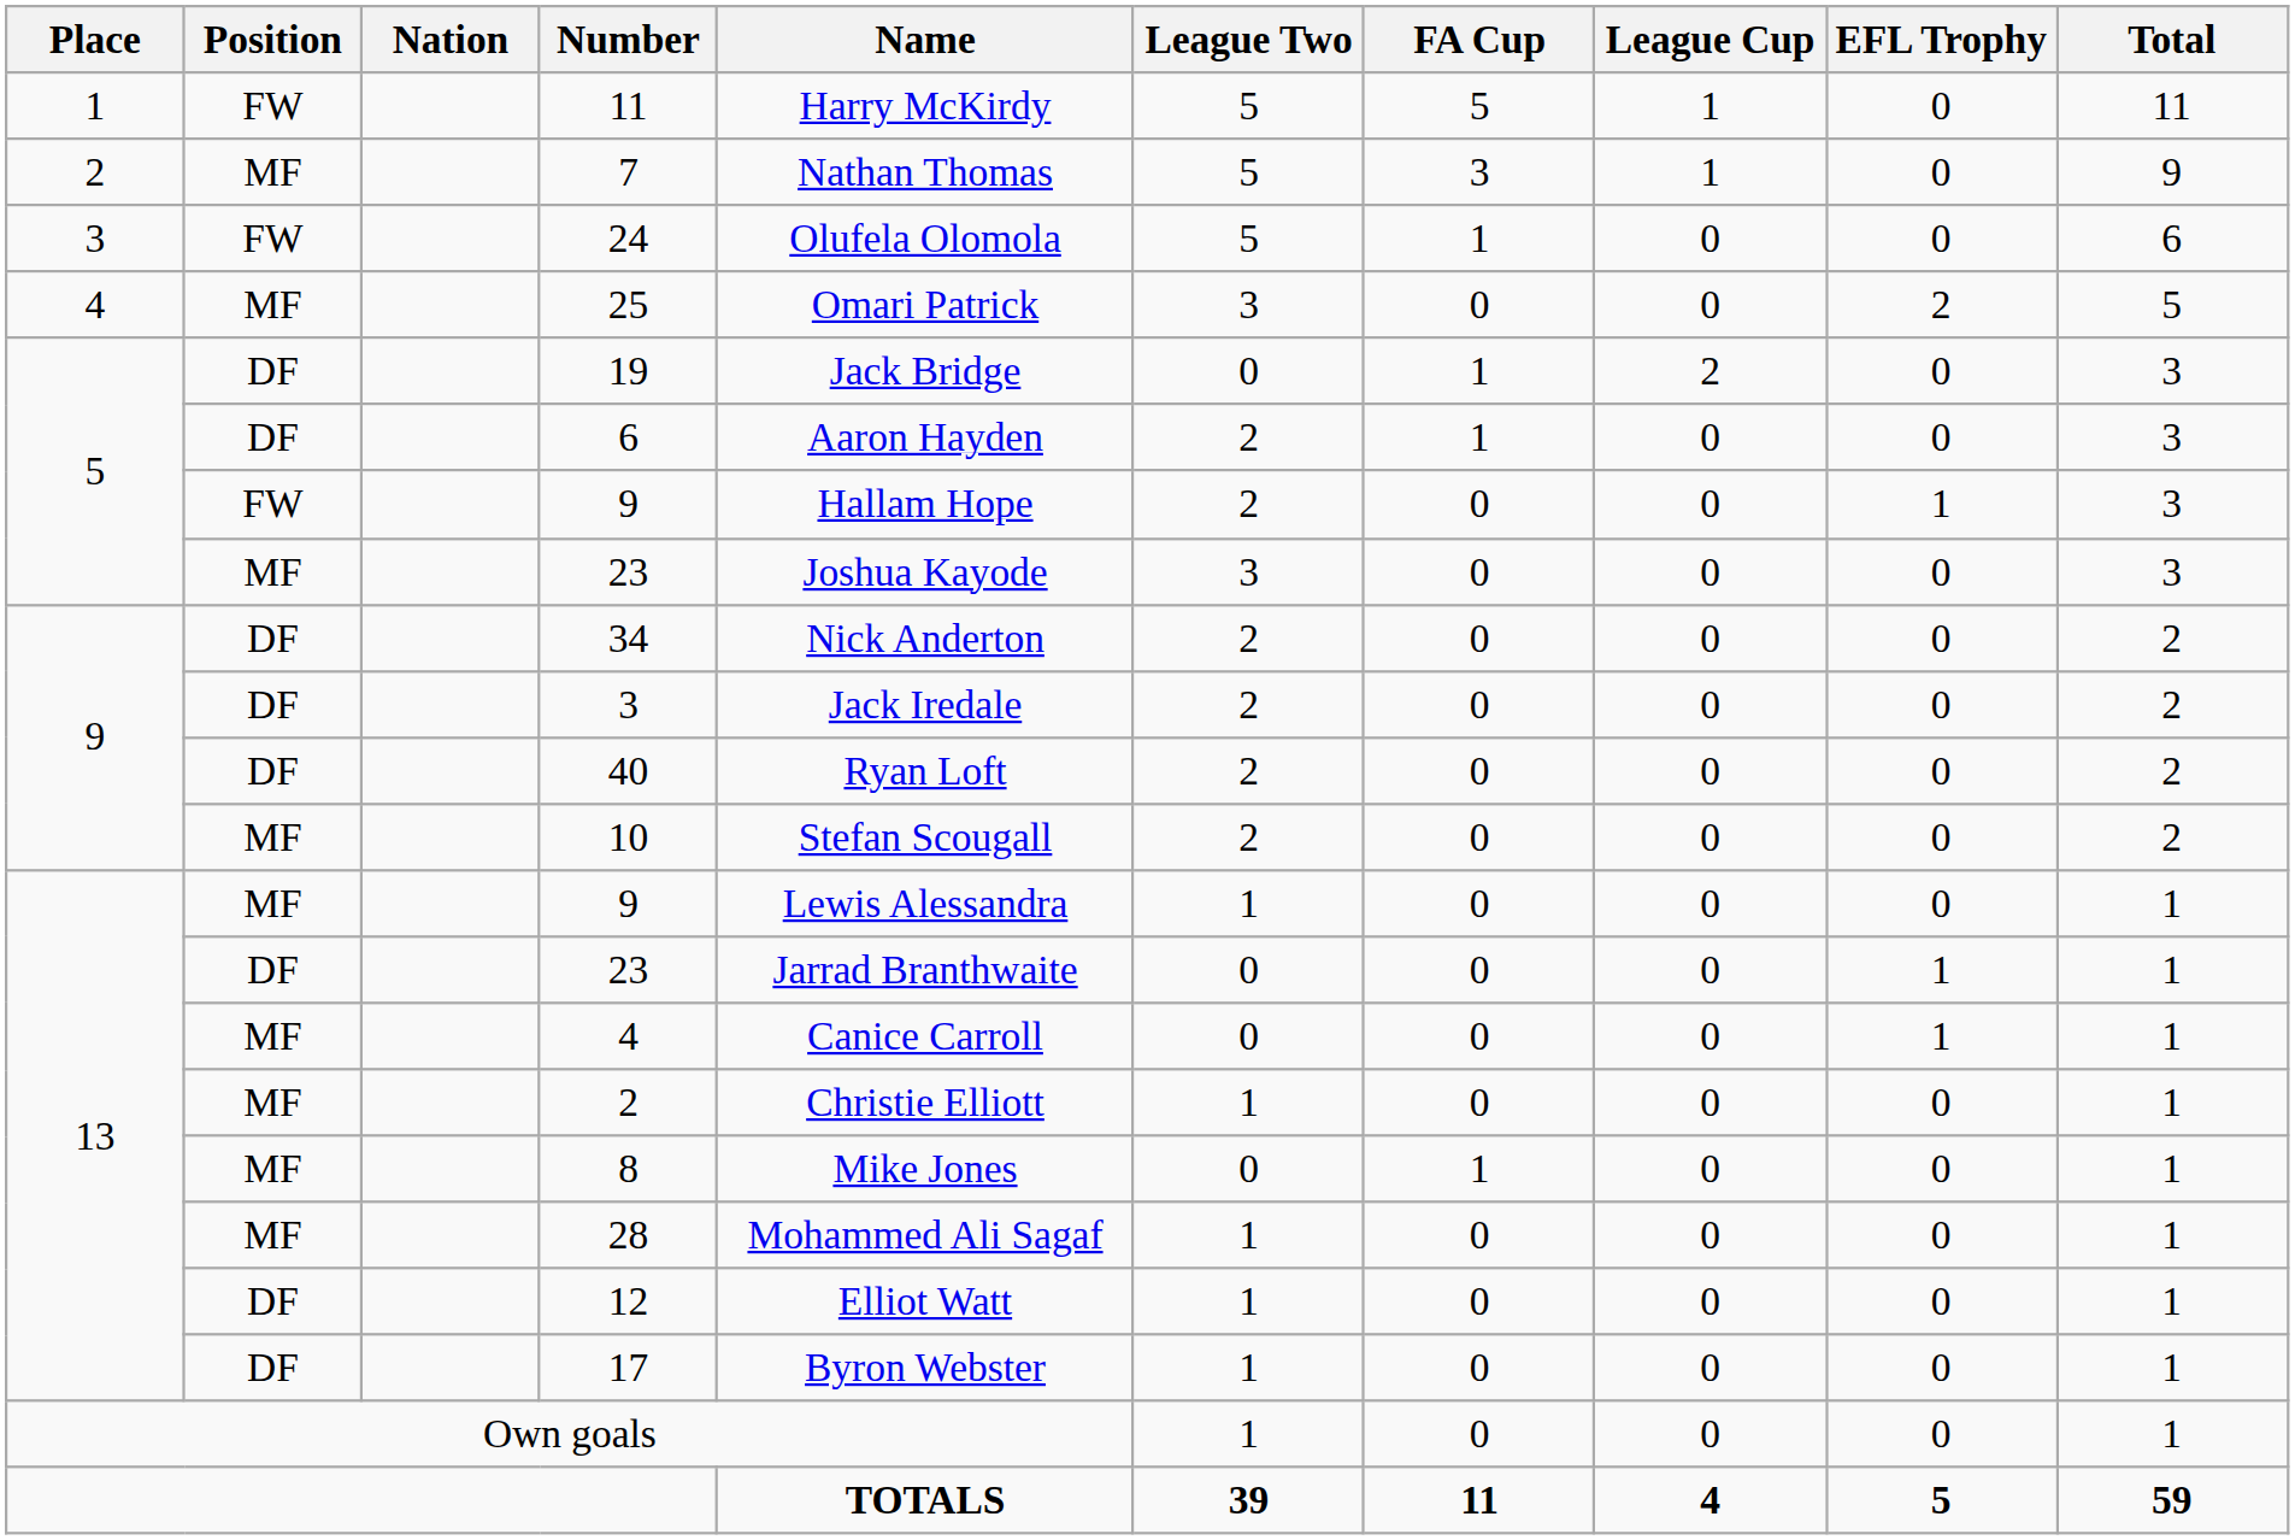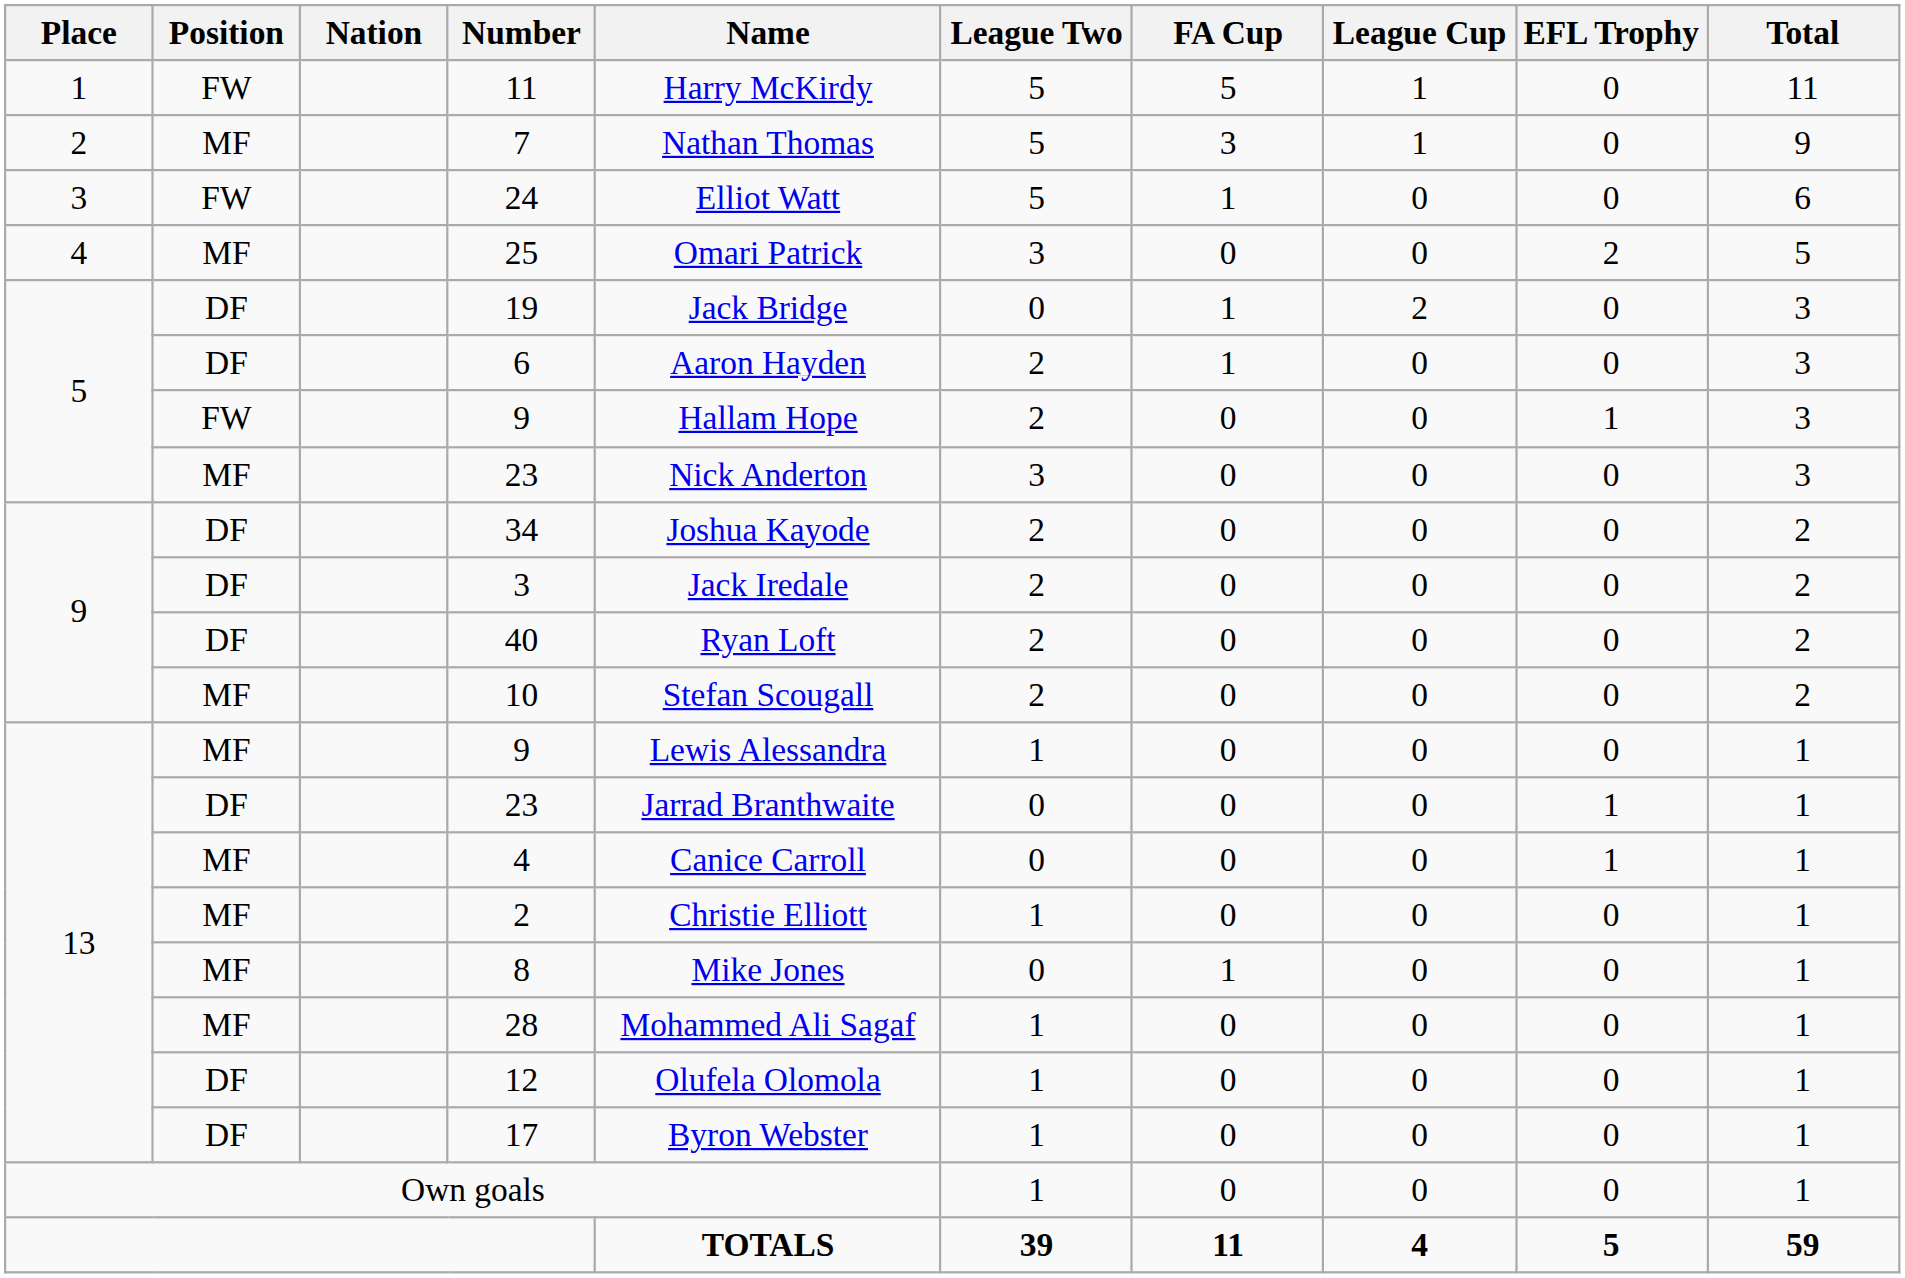 <table class="wikitable" style="font-size: 95%; text-align: center;">
 <tr>
 <th width=60>Place</th>
 <th width=60>Position</th>
 <th width=60>Nation</th>
 <th width=60>Number</th>
 <th width=150>Name</th>
 <th width=80>League Two</th>
 <th width=80>FA Cup</th>
 <th width=80>League Cup</th>
 <th width=80>EFL Trophy</th>
 <th width=80>Total</th>
 </tr>
 <tr>
 <td rowspan=1>1</td>
 <td>FW</td>
 <td></td>
 <td>11</td>
 <td><a href='#'>Harry McKirdy</a></td>
 <td>5</td>
 <td>5</td>
 <td>1</td>
 <td>0</td>
 <td>11</td>
 </tr>
 <tr>
 <td rowspan=1>2</td>
 <td>MF</td>
 <td></td>
 <td>7</td>
 <td><a href='#'>Nathan Thomas</a></td>
 <td>5</td>
 <td>3</td>
 <td>1</td>
 <td>0</td>
 <td>9</td>
 </tr>
 <tr>
 <td rowspan=1>3</td>
 <td>FW</td>
 <td></td>
 <td>24</td>
-<td><a href='#'>Olufela Olomola</a></td>
+<td><a href='#'>Elliot Watt</a></td>
 <td>5</td>
 <td>1</td>
 <td>0</td>
 <td>0</td>
 <td>6</td>
 </tr>
 <tr>
 <td rowspan=1>4</td>
 <td>MF</td>
 <td></td>
 <td>25</td>
 <td><a href='#'>Omari Patrick</a></td>
 <td>3</td>
 <td>0</td>
 <td>0</td>
 <td>2</td>
 <td>5</td>
 </tr>
 <tr>
 <td rowspan=4>5</td>
 <td>DF</td>
 <td></td>
 <td>19</td>
 <td><a href='#'>Jack Bridge</a></td>
 <td>0</td>
 <td>1</td>
 <td>2</td>
 <td>0</td>
 <td>3</td>
 </tr>
 <tr>
 <td>DF</td>
 <td></td>
 <td>6</td>
 <td><a href='#'>Aaron Hayden</a></td>
 <td>2</td>
 <td>1</td>
 <td>0</td>
 <td>0</td>
 <td>3</td>
 </tr>
 <tr>
 <td>FW</td>
 <td></td>
 <td>9</td>
 <td><a href='#'>Hallam Hope</a></td>
 <td>2</td>
 <td>0</td>
 <td>0</td>
 <td>1</td>
 <td>3</td>
 </tr>
 <tr>
 <td>MF</td>
 <td></td>
 <td>23</td>
-<td><a href='#'>Joshua Kayode</a></td>
+<td><a href='#'>Nick Anderton</a></td>
 <td>3</td>
 <td>0</td>
 <td>0</td>
 <td>0</td>
 <td>3</td>
 </tr>
 <tr>
 <td rowspan=4>9</td>
 <td>DF</td>
 <td></td>
 <td>34</td>
-<td><a href='#'>Nick Anderton</a></td>
+<td><a href='#'>Joshua Kayode</a></td>
 <td>2</td>
 <td>0</td>
 <td>0</td>
 <td>0</td>
 <td>2</td>
 </tr>
 <tr>
 <td>DF</td>
 <td></td>
 <td>3</td>
 <td><a href='#'>Jack Iredale</a></td>
 <td>2</td>
 <td>0</td>
 <td>0</td>
 <td>0</td>
 <td>2</td>
 </tr>
 <tr>
 <td>DF</td>
 <td></td>
 <td>40</td>
 <td><a href='#'>Ryan Loft</a></td>
 <td>2</td>
 <td>0</td>
 <td>0</td>
 <td>0</td>
 <td>2</td>
 </tr>
 <tr>
 <td>MF</td>
 <td></td>
 <td>10</td>
 <td><a href='#'>Stefan Scougall</a></td>
 <td>2</td>
 <td>0</td>
 <td>0</td>
 <td>0</td>
 <td>2</td>
 </tr>
 <tr>
 <td rowspan=8>13</td>
 <td>MF</td>
 <td></td>
 <td>9</td>
 <td><a href='#'>Lewis Alessandra</a></td>
 <td>1</td>
 <td>0</td>
 <td>0</td>
 <td>0</td>
 <td>1</td>
 </tr>
 <tr>
 <td>DF</td>
 <td></td>
 <td>23</td>
 <td><a href='#'>Jarrad Branthwaite</a></td>
 <td>0</td>
 <td>0</td>
 <td>0</td>
 <td>1</td>
 <td>1</td>
 </tr>
 <tr>
 <td>MF</td>
 <td></td>
 <td>4</td>
 <td><a href='#'>Canice Carroll</a></td>
 <td>0</td>
 <td>0</td>
 <td>0</td>
 <td>1</td>
 <td>1</td>
 </tr>
 <tr>
 <td>MF</td>
 <td></td>
 <td>2</td>
 <td><a href='#'>Christie Elliott</a></td>
 <td>1</td>
 <td>0</td>
 <td>0</td>
 <td>0</td>
 <td>1</td>
 </tr>
 <tr>
 <td>MF</td>
 <td></td>
 <td>8</td>
 <td><a href='#'>Mike Jones</a></td>
 <td>0</td>
 <td>1</td>
 <td>0</td>
 <td>0</td>
 <td>1</td>
 </tr>
 <tr>
 <td>MF</td>
 <td></td>
 <td>28</td>
 <td><a href='#'>Mohammed Ali Sagaf</a></td>
 <td>1</td>
 <td>0</td>
 <td>0</td>
 <td>0</td>
 <td>1</td>
 </tr>
 <tr>
 <td>DF</td>
 <td></td>
 <td>12</td>
-<td><a href='#'>Elliot Watt</a></td>
+<td><a href='#'>Olufela Olomola</a></td>
 <td>1</td>
 <td>0</td>
 <td>0</td>
 <td>0</td>
 <td>1</td>
 </tr>
 <tr>
 <td>DF</td>
 <td></td>
 <td>17</td>
 <td><a href='#'>Byron Webster</a></td>
 <td>1</td>
 <td>0</td>
 <td>0</td>
 <td>0</td>
 <td>1</td>
 </tr>
 <tr>
 <td colspan=5>Own goals</td>
 <td>1</td>
 <td>0</td>
 <td>0</td>
 <td>0</td>
 <td>1</td>
 </tr>
 <tr>
 <td colspan="4"></td>
 <td><strong>TOTALS</strong></td>
 <td><strong>39</strong></td>
 <td><strong>11</strong></td>
 <td><strong>4</strong></td>
 <td><strong>5</strong></td>
 <td><strong>59</strong></td>
 </tr>
 </table>
